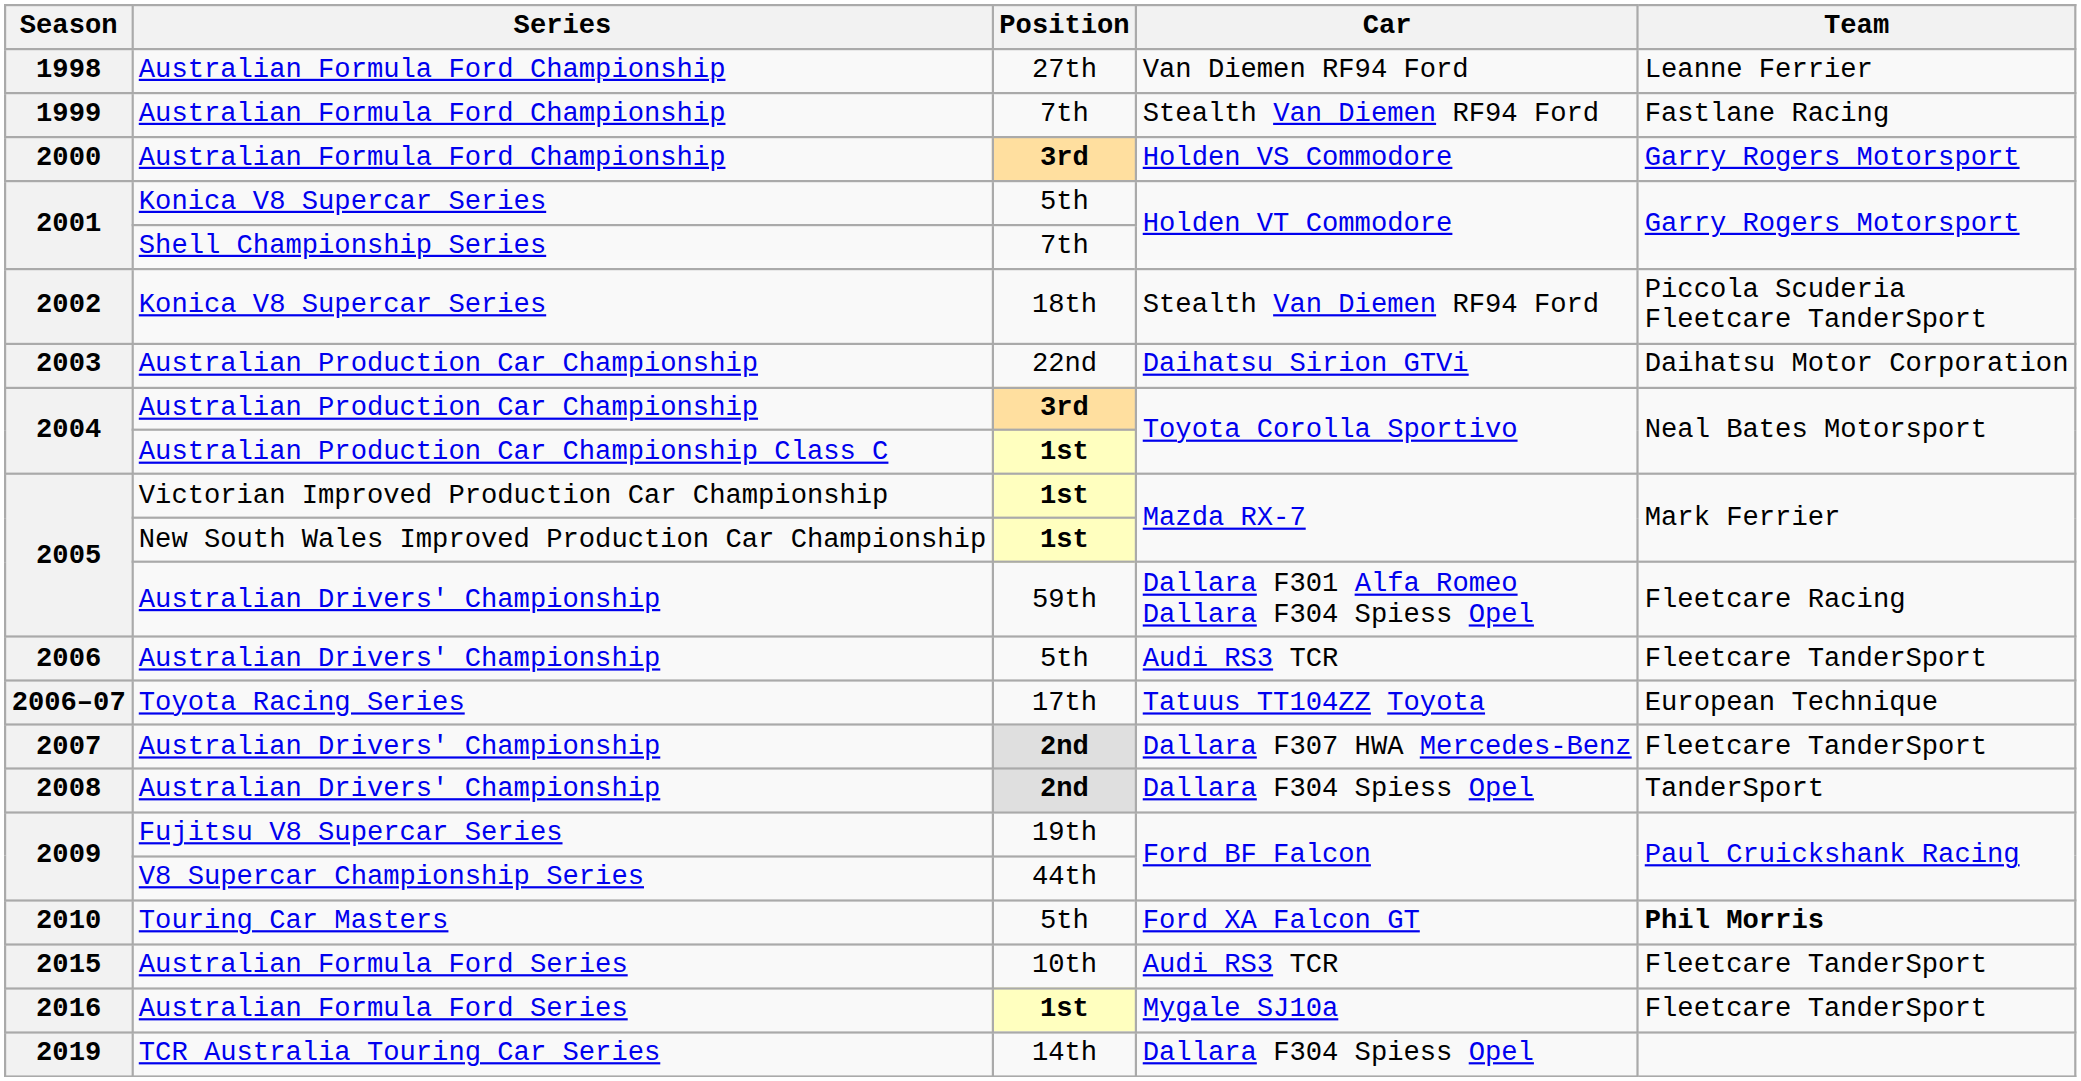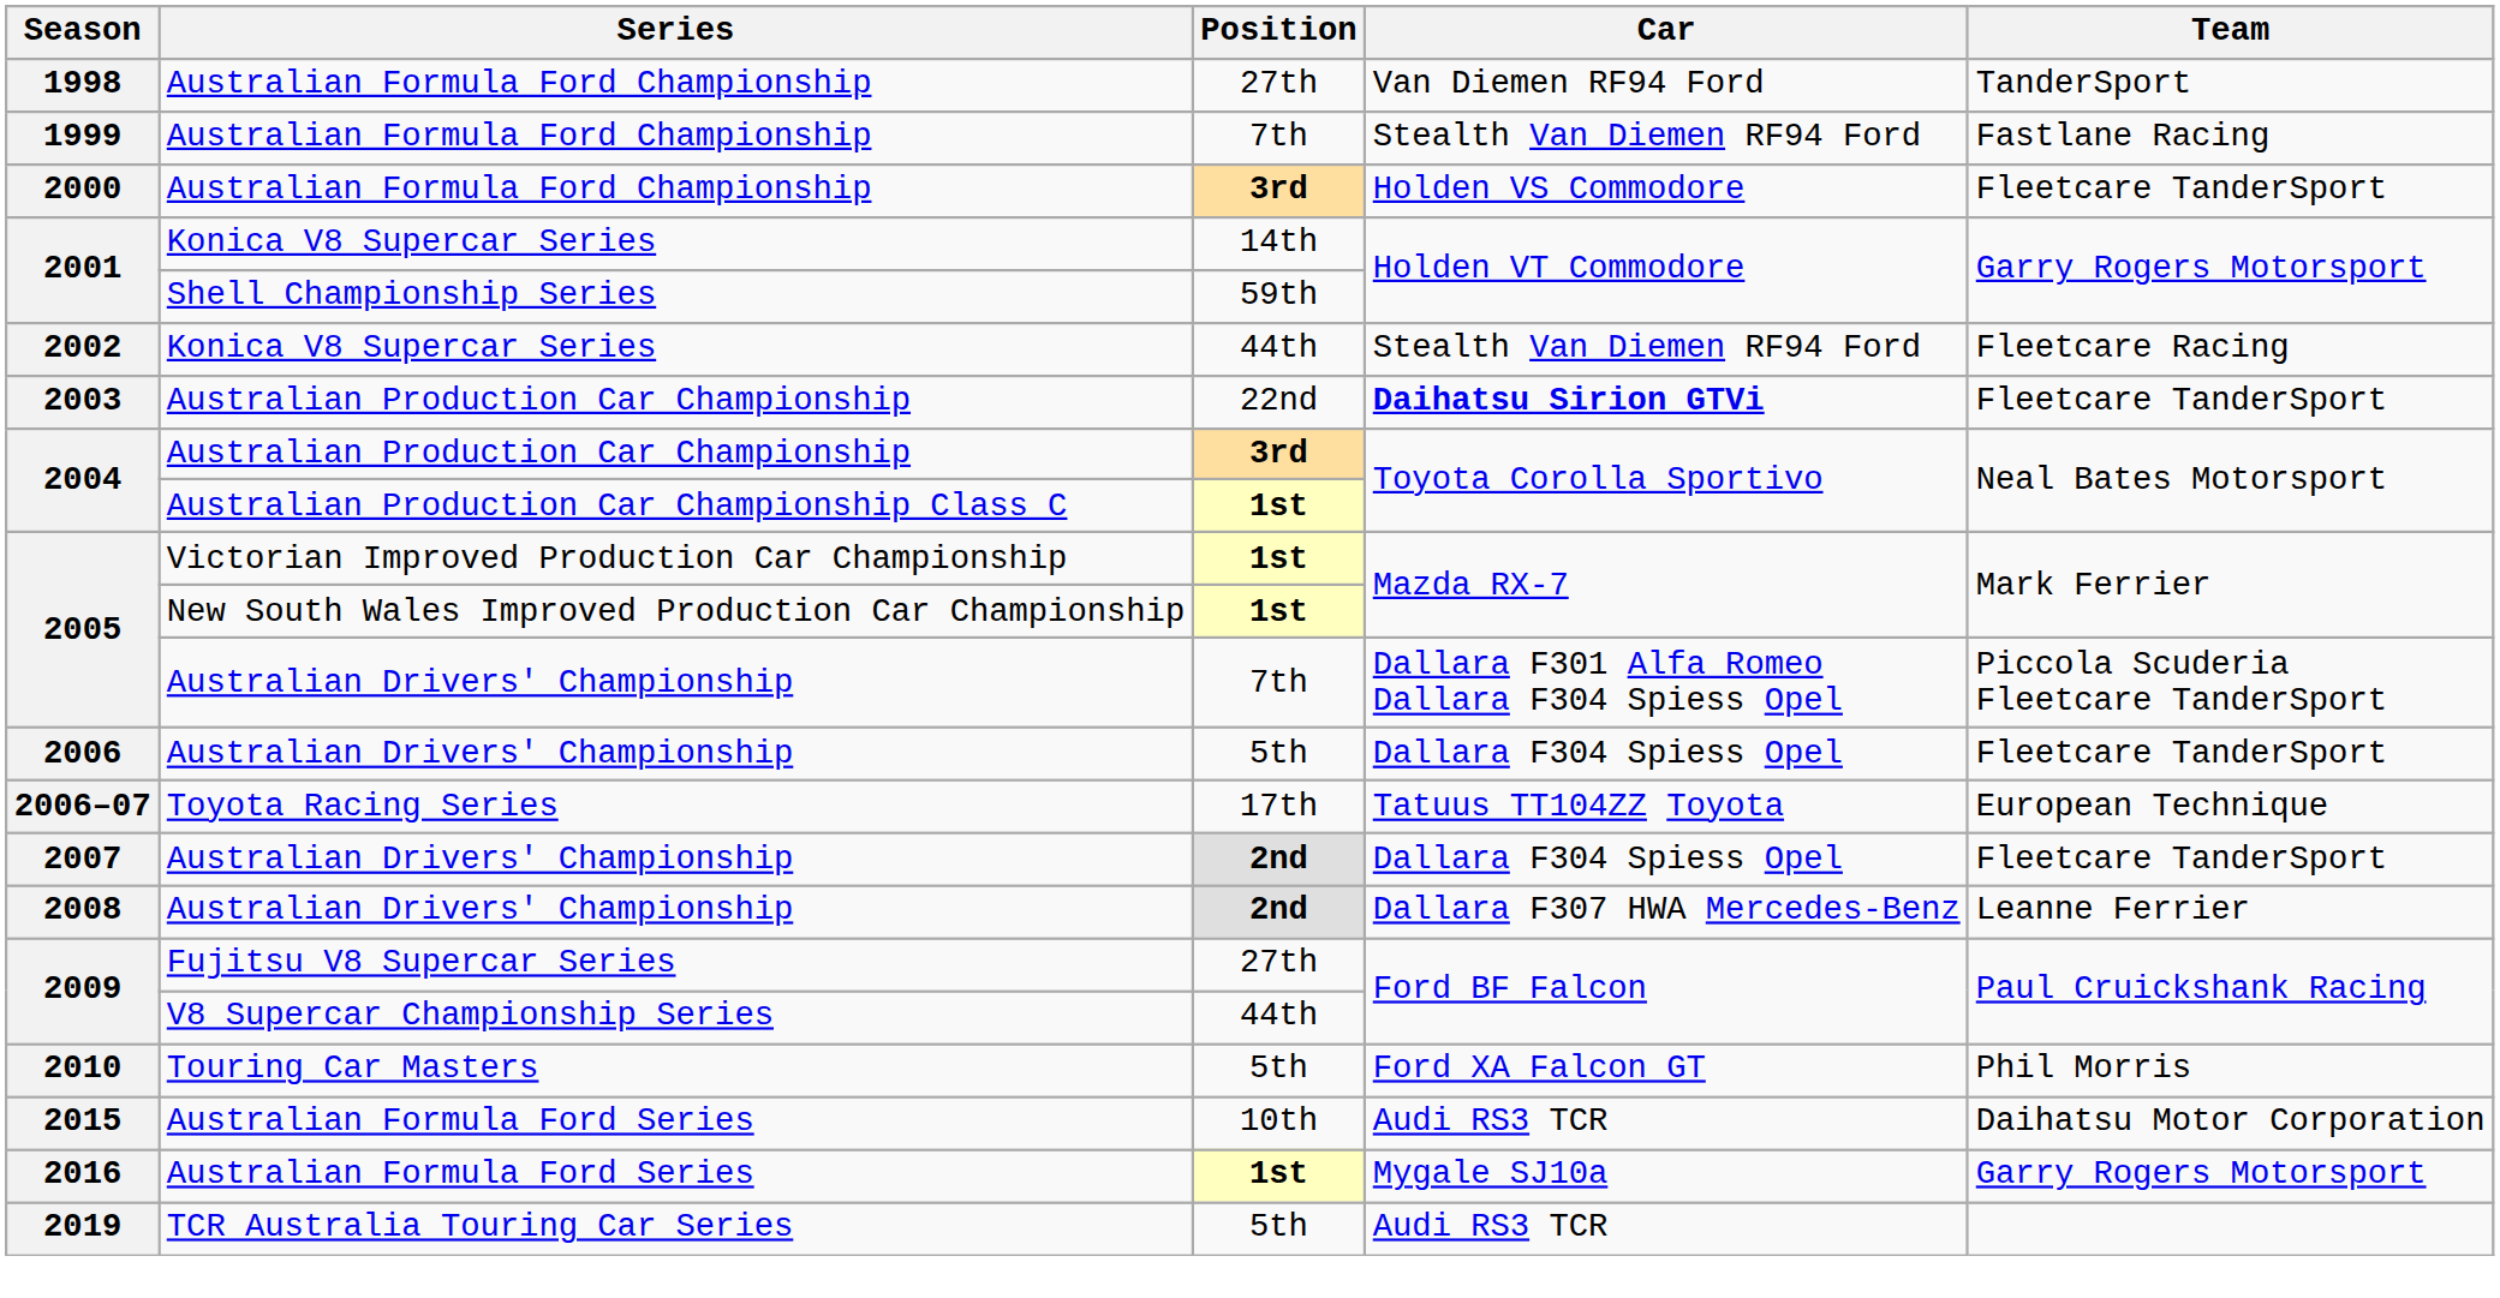 <table class="wikitable" style="font-size: 95%;">
 <tr>
 <th>Season</th>
 <th>Series</th>
 <th>Position</th>
 <th>Car</th>
 <th>Team</th>
 </tr>
 <tr>
 <th>1998</th>
 <td><a href='#'>Australian Formula Ford Championship</a></td>
 <td align="center">27th</td>
 <td>Van Diemen RF94 Ford</td>
-<td>Leanne Ferrier</td>
+<td>TanderSport</td>
 </tr>
 <tr>
 <th>1999</th>
 <td><a href='#'>Australian Formula Ford Championship</a></td>
 <td align="center">7th</td>
 <td>Stealth <a href='#'>Van Diemen</a> RF94 Ford</td>
 <td>Fastlane Racing</td>
 </tr>
 <tr>
 <th>2000</th>
 <td><a href='#'>Australian Formula Ford Championship</a></td>
 <td align="center" style="background:#ffdf9f;"><strong>3rd</strong></td>
 <td><a href='#'>Holden VS Commodore</a></td>
-<td><a href='#'>Garry Rogers Motorsport</a></td>
+<td>Fleetcare TanderSport</td>
 </tr>
 <tr>
 <th rowspan=2>2001</th>
 <td><a href='#'>Konica V8 Supercar Series</a></td>
-<td align="center">5th</td>
+<td align="center">14th</td>
 <td rowspan=2><a href='#'>Holden VT Commodore</a></td>
 <td rowspan=2><a href='#'>Garry Rogers Motorsport</a></td>
 </tr>
 <tr>
 <td><a href='#'>Shell Championship Series</a></td>
-<td align="center">7th</td>
+<td align="center">59th</td>
 </tr>
 <tr>
 <th>2002</th>
 <td><a href='#'>Konica V8 Supercar Series</a></td>
-<td align="center">18th</td>
+<td align="center">44th</td>
 <td>Stealth <a href='#'>Van Diemen</a> RF94 Ford</td>
-<td>Piccola Scuderia<br>Fleetcare TanderSport</td>
+<td>Fleetcare Racing</td>
 </tr>
 <tr>
 <th>2003</th>
 <td><a href='#'>Australian Production Car Championship</a></td>
 <td align="center">22nd</td>
-<td><a href='#'>Daihatsu Sirion GTVi</a></td>
-<td>Daihatsu Motor Corporation</td>
+<td><strong><a href='#'>Daihatsu Sirion GTVi</a></strong></td>
+<td>Fleetcare TanderSport</td>
 </tr>
 <tr>
 <th rowspan=2>2004</th>
 <td><a href='#'>Australian Production Car Championship</a></td>
 <td align="center" style="background:#ffdf9f;"><strong>3rd</strong></td>
 <td rowspan=2><a href='#'>Toyota Corolla Sportivo</a></td>
 <td rowspan=2>Neal Bates Motorsport</td>
 </tr>
 <tr>
 <td><a href='#'>Australian Production Car Championship Class C</a></td>
 <td align="center" style="background:#ffffbf;"><strong>1st</strong></td>
 </tr>
 <tr>
 <th rowspan=3>2005</th>
 <td>Victorian Improved Production Car Championship</td>
 <td align="center" style="background:#ffffbf;"><strong>1st</strong></td>
 <td rowspan=2><a href='#'>Mazda RX-7</a></td>
 <td rowspan=2>Mark Ferrier</td>
 </tr>
 <tr>
 <td>New South Wales Improved Production Car Championship</td>
 <td align="center" style="background:#ffffbf;"><strong>1st</strong></td>
 </tr>
 <tr>
 <td><a href='#'>Australian Drivers' Championship</a></td>
-<td align="center">59th</td>
+<td align="center">7th</td>
 <td><a href='#'>Dallara</a> F301 <a href='#'>Alfa Romeo</a><br><a href='#'>Dallara</a> F304 Spiess <a href='#'>Opel</a></td>
-<td>Fleetcare Racing</td>
+<td>Piccola Scuderia<br>Fleetcare TanderSport</td>
 </tr>
 <tr>
 <th>2006</th>
 <td><a href='#'>Australian Drivers' Championship</a></td>
 <td align="center">5th</td>
-<td><a href='#'>Audi RS3</a> TCR</td>
+<td><a href='#'>Dallara</a> F304 Spiess <a href='#'>Opel</a></td>
 <td>Fleetcare TanderSport</td>
 </tr>
 <tr>
 <th>2006–07</th>
 <td><a href='#'>Toyota Racing Series</a></td>
 <td align="center">17th</td>
 <td><a href='#'>Tatuus TT104ZZ</a> <a href='#'>Toyota</a></td>
 <td>European Technique</td>
 </tr>
 <tr>
 <th>2007</th>
 <td><a href='#'>Australian Drivers' Championship</a></td>
 <td align="center" style="background:#dfdfdf;"><strong>2nd</strong></td>
-<td><a href='#'>Dallara</a> F307 HWA <a href='#'>Mercedes-Benz</a></td>
+<td><a href='#'>Dallara</a> F304 Spiess <a href='#'>Opel</a></td>
 <td>Fleetcare TanderSport</td>
 </tr>
 <tr>
 <th>2008</th>
 <td><a href='#'>Australian Drivers' Championship</a></td>
 <td align="center" style="background:#dfdfdf;"><strong>2nd</strong></td>
-<td><a href='#'>Dallara</a> F304 Spiess <a href='#'>Opel</a></td>
-<td>TanderSport</td>
+<td><a href='#'>Dallara</a> F307 HWA <a href='#'>Mercedes-Benz</a></td>
+<td>Leanne Ferrier</td>
 </tr>
 <tr>
 <th rowspan=2>2009</th>
 <td><a href='#'>Fujitsu V8 Supercar Series</a></td>
-<td align="center">19th</td>
+<td align="center">27th</td>
 <td rowspan=2><a href='#'>Ford BF Falcon</a></td>
 <td rowspan=2><a href='#'>Paul Cruickshank Racing</a></td>
 </tr>
 <tr>
 <td><a href='#'>V8 Supercar Championship Series</a></td>
 <td align="center">44th</td>
 </tr>
 <tr>
 <th>2010</th>
 <td><a href='#'>Touring Car Masters</a></td>
 <td align="center">5th</td>
 <td><a href='#'>Ford XA Falcon GT</a></td>
-<td><strong>Phil Morris</strong></td>
+<td>Phil Morris</td>
 </tr>
 <tr>
 <th>2015</th>
 <td><a href='#'>Australian Formula Ford Series</a></td>
 <td align="center">10th</td>
 <td><a href='#'>Audi RS3</a> TCR</td>
-<td>Fleetcare TanderSport</td>
+<td>Daihatsu Motor Corporation</td>
 </tr>
 <tr>
 <th>2016</th>
 <td><a href='#'>Australian Formula Ford Series</a></td>
 <td align="center" style="background:#ffffbf;"><strong>1st</strong></td>
 <td><a href='#'>Mygale SJ10a</a></td>
-<td>Fleetcare TanderSport</td>
+<td><a href='#'>Garry Rogers Motorsport</a></td>
 </tr>
 <tr>
 <th>2019</th>
 <td><a href='#'>TCR Australia Touring Car Series</a></td>
-<td align="center">14th</td>
-<td><a href='#'>Dallara</a> F304 Spiess <a href='#'>Opel</a></td>
+<td align="center">5th</td>
+<td><a href='#'>Audi RS3</a> TCR</td>
 <td></td>
 </tr>
 </table>
